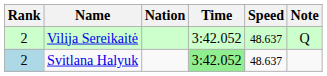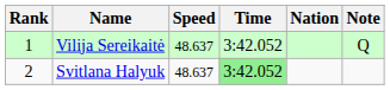 <table class="wikitable sortable" style="text-align:center">
 <tr>
 <th>Rank</th>
 <th>Name</th>
+<th>Speed</th>
+<th>Time</th>
 <th>Nation</th>
-<th>Time</th>
-<th>Speed</th>
 <th>Note</th>
 </tr>
 <tr bgcolor=ccffcc>
-<td>2</td>
+<td>1</td>
 <td align=left><a href='#'>Vilija Sereikaitė</a></td>
+<td><small>48.637 </small></td>
+<td>3:42.052</td>
 <td align=left></td>
-<td>3:42.052</td>
-<td><small>48.637 </small></td>
 <td>Q</td>
 </tr>
 <tr>
-<td style="background: lightblue;">2</td>
+<td>2</td>
 <td align=left><a href='#'>Svitlana Halyuk</a></td>
+<td><small>48.637 </small></td>
+<td style="background: lightgreen;">3:42.052</td>
 <td align=left></td>
-<td style="background: lightgreen;">3:42.052</td>
-<td><small>48.637 </small></td>
 <td></td>
 </tr>
 </table>
